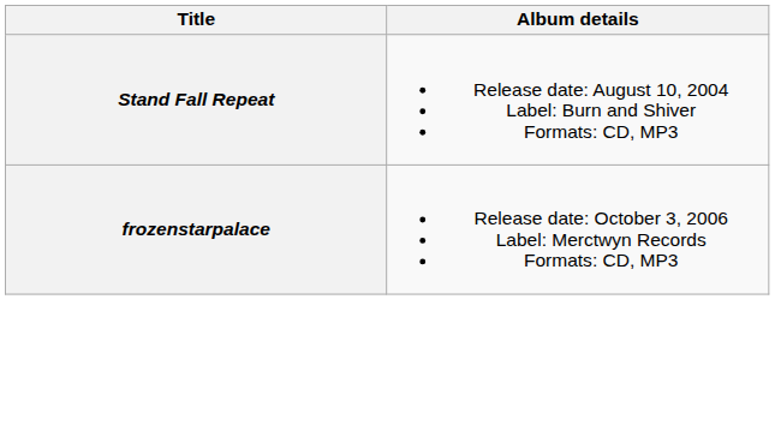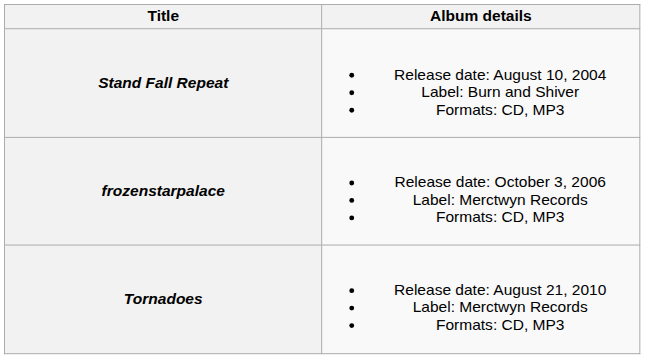 <table class="wikitable plainrowheaders" style="text-align:center;">
 <tr>
 <th style="width:20em;">Title</th>
 <th style="width:20em;">Album details</th>
 </tr>
 <tr>
 <th scope="row"><em>Stand Fall Repeat</em></th>
 <td><br><ul><li>Release date: August 10, 2004</li><li>Label: Burn and Shiver</li><li>Formats: CD, MP3</li></ul></td>
 </tr>
 <tr>
 <th scope="row"><em>frozenstarpalace</em></th>
 <td><br><ul><li>Release date: October 3, 2006</li><li>Label: Merctwyn Records</li><li>Formats: CD, MP3</li></ul></td>
 </tr>
+<tr>
+<th scope="row"><em>Tornadoes</em></th>
+<td><br><ul><li>Release date: August 21, 2010</li><li>Label: Merctwyn Records</li><li>Formats: CD, MP3</li></ul></td>
+</tr>
 </table>
